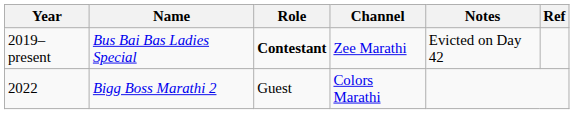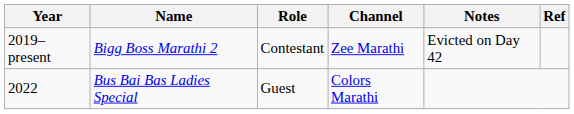 <table class="wikitable">
 <tr>
 <th>Year</th>
 <th>Name</th>
 <th>Role</th>
 <th>Channel</th>
 <th>Notes</th>
 <th>Ref</th>
 </tr>
 <tr>
 <td>2019–present</td>
-<td><em><a href='#'>Bus Bai Bas Ladies Special</a></em></td>
-<td><strong>Contestant</strong></td>
+<td><em><a href='#'>Bigg Boss Marathi 2</a></em></td>
+<td>Contestant</td>
 <td><a href='#'>Zee Marathi</a></td>
 <td>Evicted on Day 42</td>
 <td style="text-align:center;"></td>
 </tr>
 <tr>
 <td>2022</td>
-<td><em><a href='#'>Bigg Boss Marathi 2</a></em></td>
+<td><em><a href='#'>Bus Bai Bas Ladies Special</a></em></td>
 <td>Guest</td>
 <td><a href='#'>Colors Marathi</a></td>
 </tr>
 </table>
